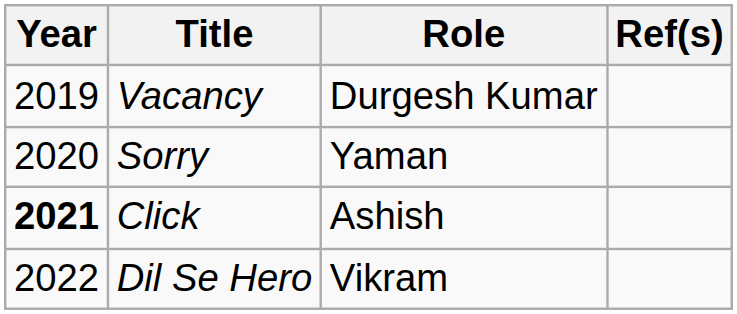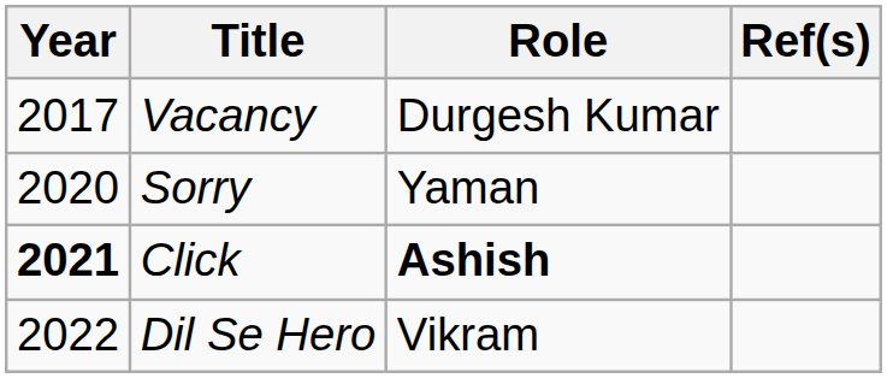 <table class="wikitable sortable">
 <tr>
 <th>Year</th>
 <th>Title</th>
 <th>Role</th>
 <th>Ref(s)</th>
 </tr>
 <tr>
-<td>2019</td>
+<td>2017</td>
 <td><em>Vacancy</em></td>
 <td>Durgesh Kumar</td>
 <td></td>
 </tr>
 <tr>
 <td>2020</td>
 <td><em>Sorry</em></td>
 <td>Yaman</td>
 <td></td>
 </tr>
 <tr>
 <td><strong>2021</strong></td>
 <td><em>Click</em></td>
-<td>Ashish</td>
+<td><strong>Ashish</strong></td>
 <td></td>
 </tr>
 <tr>
 <td>2022</td>
 <td><em>Dil Se Hero</em></td>
 <td>Vikram</td>
 <td></td>
 </tr>
 </table>
